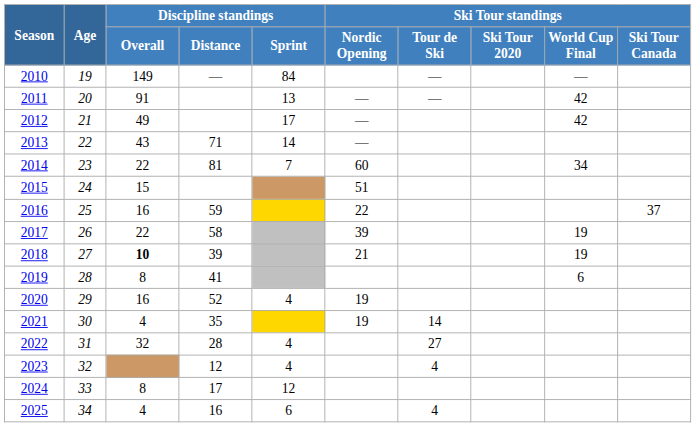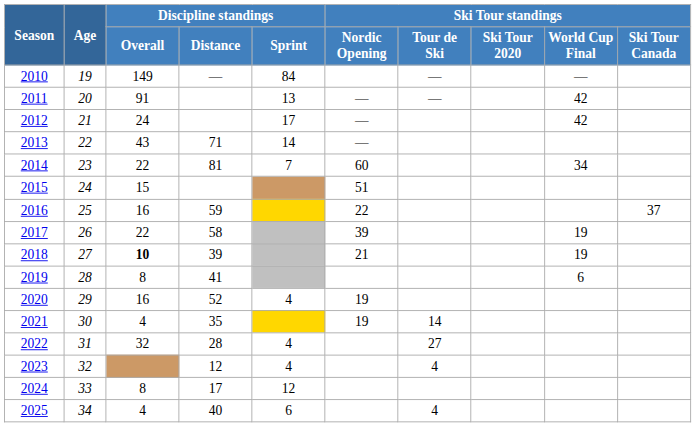 <table class="wikitable" style="font-size:95%; text-align:center; border:grey solid 1px; border-collapse:collapse; background:#ffffff;">
 <tr>
 <th style="background-color:#369; color:white; width:60px;" rowspan="2"> Season </th>
 <th style="background-color:#369; color:white; width:40px;" rowspan="2"> Age </th>
 <th style="background-color:#4180be; color:white;" colspan="3">Discipline standings</th>
 <th style="background-color:#4180be; color:white;" colspan="5">Ski Tour standings</th>
 </tr>
 <tr>
 <th style="background-color:#4180be; color:white; width:75px;">Overall</th>
 <th style="background-color:#4180be; color:white; width:75px;">Distance</th>
 <th style="background-color:#4180be; color:white; width:75px;">Sprint</th>
 <th style="background-color:#4180be; color:white; width:75px;">Nordic<br>Opening</th>
 <th style="background-color:#4180be; color:white; width:75px;">Tour de<br>Ski</th>
 <th style="background-color:#4180be; color:white; width:75px;">Ski Tour<br>2020</th>
 <th style="background-color:#4180be; color:white; width:75px;">World Cup<br>Final</th>
 <th style="background-color:#4180be; color:white; width:75px;">Ski Tour<br>Canada</th>
 </tr>
 <tr>
 <td><a href='#'>2010</a></td>
 <td><em>19</em></td>
 <td>149</td>
 <td>—</td>
 <td>84</td>
 <td></td>
 <td>—</td>
 <td></td>
 <td>—</td>
 <td></td>
 </tr>
 <tr>
 <td><a href='#'>2011</a></td>
 <td><em>20</em></td>
 <td>91</td>
 <td></td>
 <td>13</td>
 <td>—</td>
 <td>—</td>
 <td></td>
 <td>42</td>
 <td></td>
 </tr>
 <tr>
 <td><a href='#'>2012</a></td>
 <td><em>21</em></td>
-<td>49</td>
+<td>24</td>
 <td></td>
 <td>17</td>
 <td>—</td>
 <td></td>
 <td></td>
 <td>42</td>
 <td></td>
 </tr>
 <tr>
 <td><a href='#'>2013</a></td>
 <td><em>22</em></td>
 <td>43</td>
 <td>71</td>
 <td>14</td>
 <td>—</td>
 <td></td>
 <td></td>
 <td></td>
 <td></td>
 </tr>
 <tr>
 <td><a href='#'>2014</a></td>
 <td><em>23</em></td>
 <td>22</td>
 <td>81</td>
 <td>7</td>
 <td>60</td>
 <td></td>
 <td></td>
 <td>34</td>
 <td></td>
 </tr>
 <tr>
 <td><a href='#'>2015</a></td>
 <td><em>24</em></td>
 <td>15</td>
 <td></td>
 <td bgcolor="cc9966"></td>
 <td>51</td>
 <td></td>
 <td></td>
 <td></td>
 <td></td>
 </tr>
 <tr>
 <td><a href='#'>2016</a></td>
 <td><em>25</em></td>
 <td>16</td>
 <td>59</td>
 <td bgcolor="gold"></td>
 <td>22</td>
 <td></td>
 <td></td>
 <td></td>
 <td>37</td>
 </tr>
 <tr>
 <td><a href='#'>2017</a></td>
 <td><em>26</em></td>
 <td>22</td>
 <td>58</td>
 <td bgcolor="silver"></td>
 <td>39</td>
 <td></td>
 <td></td>
 <td>19</td>
 <td></td>
 </tr>
 <tr>
 <td><a href='#'>2018</a></td>
 <td><em>27</em></td>
 <td><strong>10</strong></td>
 <td>39</td>
 <td bgcolor="silver"></td>
 <td>21</td>
 <td></td>
 <td></td>
 <td>19</td>
 <td></td>
 </tr>
 <tr>
 <td><a href='#'>2019</a></td>
 <td><em>28</em></td>
 <td>8</td>
 <td>41</td>
 <td bgcolor="silver"></td>
 <td></td>
 <td></td>
 <td></td>
 <td>6</td>
 <td></td>
 </tr>
 <tr>
 <td><a href='#'>2020</a></td>
 <td><em>29</em></td>
 <td>16</td>
 <td>52</td>
 <td>4</td>
 <td>19</td>
 <td></td>
 <td></td>
 <td></td>
 <td></td>
 </tr>
 <tr>
 <td><a href='#'>2021</a></td>
 <td><em>30</em></td>
 <td>4</td>
 <td>35</td>
 <td bgcolor="gold"></td>
 <td>19</td>
 <td>14</td>
 <td></td>
 <td></td>
 <td></td>
 </tr>
 <tr>
 <td><a href='#'>2022</a></td>
 <td><em>31</em></td>
 <td>32</td>
 <td>28</td>
 <td>4</td>
 <td></td>
 <td>27</td>
 <td></td>
 <td></td>
 <td></td>
 </tr>
 <tr>
 <td><a href='#'>2023</a></td>
 <td><em>32</em></td>
 <td bgcolor="cc9966"></td>
 <td>12</td>
 <td>4</td>
 <td></td>
 <td>4</td>
 <td></td>
 <td></td>
 <td></td>
 </tr>
 <tr>
 <td><a href='#'>2024</a></td>
 <td><em>33</em></td>
 <td>8</td>
 <td>17</td>
 <td>12</td>
 <td></td>
 <td></td>
 <td></td>
 <td></td>
 <td></td>
 </tr>
 <tr>
 <td><a href='#'>2025</a></td>
 <td><em>34</em></td>
 <td>4</td>
-<td>16</td>
+<td>40</td>
 <td>6</td>
 <td></td>
 <td>4</td>
 <td></td>
 <td></td>
 <td></td>
 </tr>
 </table>
